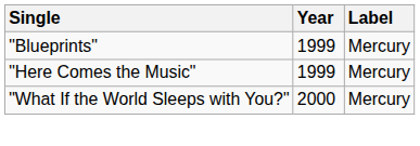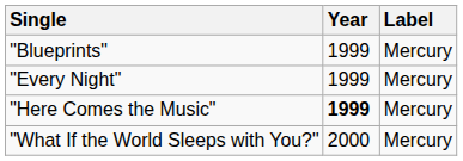 <table class="wikitable">
 <tr>
 <th style="text-align:left; vertical-align:top;">Single</th>
 <th style="vertical-align:top; text-align:left; width:40px;">Year</th>
 <th style="text-align:left; vertical-align:top;">Label</th>
 </tr>
 <tr style="text-align:left; vertical-align:top;">
 <td>"Blueprints"</td>
 <td>1999</td>
 <td>Mercury</td>
 </tr>
 <tr style="text-align:left; vertical-align:top;">
+<td>"Every Night"</td>
+<td>1999</td>
+<td>Mercury</td>
+</tr>
+<tr style="text-align:left; vertical-align:top;">
 <td>"Here Comes the Music"</td>
-<td>1999</td>
+<td><strong>1999</strong></td>
 <td>Mercury</td>
 </tr>
 <tr style="text-align:left; vertical-align:top;">
 <td>"What If the World Sleeps with You?"</td>
 <td>2000</td>
 <td>Mercury</td>
 </tr>
 </table>
